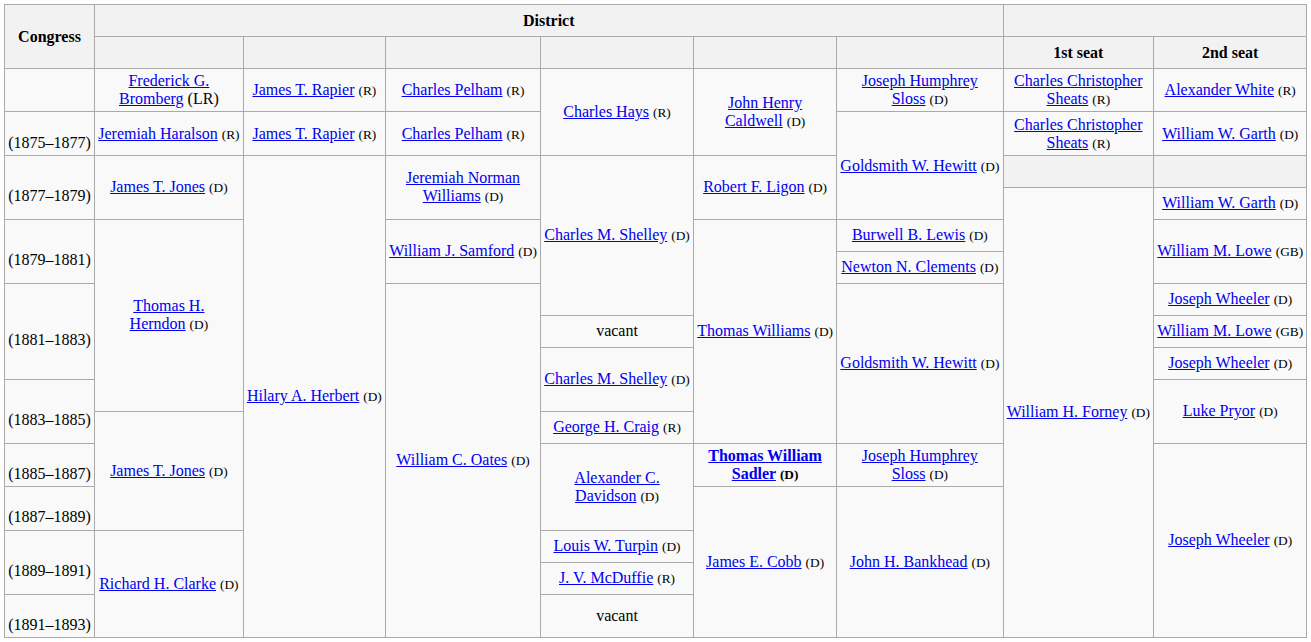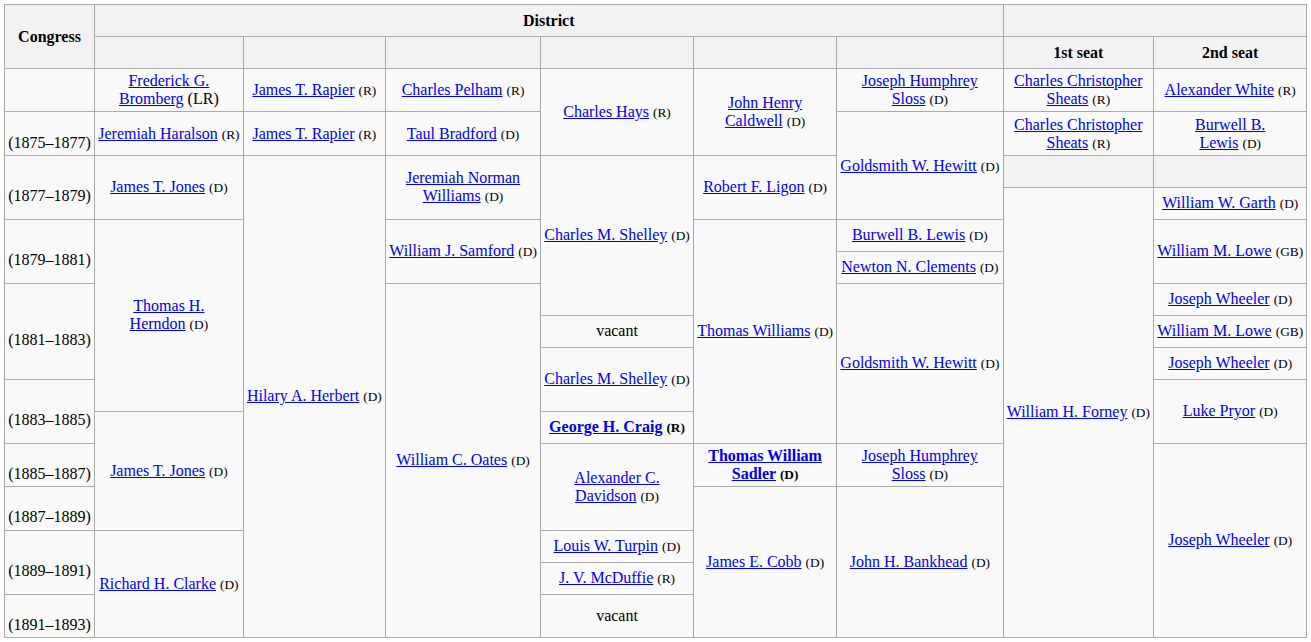 <table class=wikitable style="text-align:center">
 <tr style="height:2em">
 <th rowspan=2>Congress</th>
 <th colspan=6>District</th>
 <th colspan=2></th>
 </tr>
 <tr style="height:2em">
 <th></th>
 <th></th>
 <th></th>
 <th></th>
 <th></th>
 <th></th>
 <th>1st seat</th>
 <th>2nd seat</th>
 </tr>
 <tr style="height:2em">
 <td><strong></strong><br></td>
 <td><a href='#'>Frederick G.<br>Bromberg</a> (LR)</td>
 <td><a href='#'>James T. Rapier</a> <small>(R)</small></td>
 <td><a href='#'>Charles Pelham</a> <small>(R)</small></td>
 <td rowspan=2 ><a href='#'>Charles Hays</a> <small>(R)</small></td>
 <td rowspan=2 ><a href='#'>John Henry<br>Caldwell</a> <small>(D)</small></td>
 <td><a href='#'>Joseph Humphrey<br>Sloss</a> <small>(D)</small></td>
 <td><a href='#'>Charles Christopher<br>Sheats</a> <small>(R)</small></td>
 <td><a href='#'>Alexander White</a> <small>(R)</small></td>
 </tr>
 <tr style="height:2em">
 <td><strong></strong><br>(1875–1877)</td>
 <td><a href='#'>Jeremiah Haralson</a> <small>(R)</small></td>
 <td><a href='#'>James T. Rapier</a> <small>(R)</small></td>
-<td><a href='#'>Charles Pelham</a> <small>(R)</small></td>
+<td><a href='#'>Taul Bradford</a> <small>(D)</small></td>
 <td rowspan=3 ><a href='#'>Goldsmith W. Hewitt</a> <small>(D)</small></td>
 <td><a href='#'>Charles Christopher<br>Sheats</a> <small>(R)</small></td>
-<td><a href='#'>William W. Garth</a> <small>(D)</small></td>
+<td><a href='#'>Burwell B.<br>Lewis</a> <small>(D)</small></td>
 </tr>
 <tr style="height:2em">
 <td rowspan=2><strong></strong><br>(1877–1879)</td>
 <td rowspan=2 ><a href='#'>James T. Jones</a> <small>(D)</small></td>
 <td rowspan=14 ><a href='#'>Hilary A. Herbert</a> <small>(D)</small></td>
 <td rowspan=2 ><a href='#'>Jeremiah Norman<br>Williams</a> <small>(D)</small></td>
 <td rowspan=5 ><a href='#'>Charles M. Shelley</a> <small>(D)</small></td>
 <td rowspan=2 ><a href='#'>Robert F. Ligon</a> <small>(D)</small></td>
 <th></th>
 <th></th>
 </tr>
 <tr style="height:2em">
 <td rowspan=13 ><a href='#'>William H. Forney</a> <small>(D)</small></td>
 <td><a href='#'>William W. Garth</a> <small>(D)</small></td>
 </tr>
 <tr style="height:2em">
 <td rowspan=2><strong></strong><br>(1879–1881)</td>
 <td rowspan=6 ><a href='#'>Thomas H.<br>Herndon</a> <small>(D)</small></td>
 <td rowspan=2 ><a href='#'>William J. Samford</a> <small>(D)</small></td>
 <td rowspan=7 ><a href='#'>Thomas Williams</a> <small>(D)</small></td>
 <td><a href='#'>Burwell B. Lewis</a> <small>(D)</small></td>
 <td rowspan=2 ><a href='#'>William M. Lowe</a> <small>(GB)</small></td>
 </tr>
 <tr style="height:2em">
 <td><a href='#'>Newton N. Clements</a> <small>(D)</small></td>
 </tr>
 <tr style="height:2em">
 <td rowspan=3><strong></strong><br>(1881–1883)</td>
 <td rowspan=10 ><a href='#'>William C. Oates</a> <small>(D)</small></td>
 <td rowspan=5 ><a href='#'>Goldsmith W. Hewitt</a> <small>(D)</small></td>
 <td><a href='#'>Joseph Wheeler</a> <small>(D)</small></td>
 </tr>
 <tr style="height:2em">
 <td>vacant</td>
 <td><a href='#'>William M. Lowe</a> <small>(GB)</small></td>
 </tr>
 <tr style="height:2em">
 <td rowspan=2 ><a href='#'>Charles M. Shelley</a> <small>(D)</small></td>
 <td><a href='#'>Joseph Wheeler</a> <small>(D)</small></td>
 </tr>
 <tr style="height:2em">
 <td rowspan=2><strong></strong><br>(1883–1885)</td>
 <td rowspan=2 ><a href='#'>Luke Pryor</a> <small>(D)</small></td>
 </tr>
 <tr style="height:2em">
 <td rowspan=3 ><a href='#'>James T. Jones</a> <small>(D)</small></td>
-<td><a href='#'>George H. Craig</a> <small>(R)</small></td>
+<td><strong><a href='#'>George H. Craig</a> <small>(R)</small></strong></td>
 </tr>
 <tr style="height:2em">
 <td><strong></strong><br>(1885–1887)</td>
 <td rowspan=2 ><a href='#'>Alexander C.<br>Davidson</a> <small>(D)</small></td>
 <td><strong><a href='#'>Thomas William<br>Sadler</a> <small>(D)</small></strong></td>
 <td><a href='#'>Joseph Humphrey<br>Sloss</a> <small>(D)</small></td>
 <td rowspan=5 ><a href='#'>Joseph Wheeler</a> <small>(D)</small></td>
 </tr>
 <tr style="height:2em">
 <td><strong></strong><br>(1887–1889)</td>
 <td rowspan=4 ><a href='#'>James E. Cobb</a> <small>(D)</small></td>
 <td rowspan=4 ><a href='#'>John H. Bankhead</a> <small>(D)</small></td>
 </tr>
 <tr style="height:2em">
 <td rowspan=2><strong></strong><br>(1889–1891)</td>
 <td rowspan=3 ><a href='#'>Richard H. Clarke</a> <small>(D)</small></td>
 <td><a href='#'>Louis W. Turpin</a> <small>(D)</small></td>
 </tr>
 <tr style="height:2em">
 <td><a href='#'>J. V. McDuffie</a> <small>(R)</small></td>
 </tr>
 <tr style="height:2em">
 <td><strong></strong><br>(1891–1893)</td>
 <td>vacant</td>
 </tr>
 </table>
